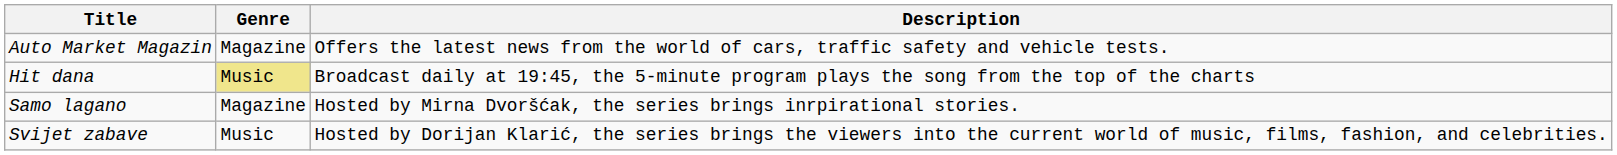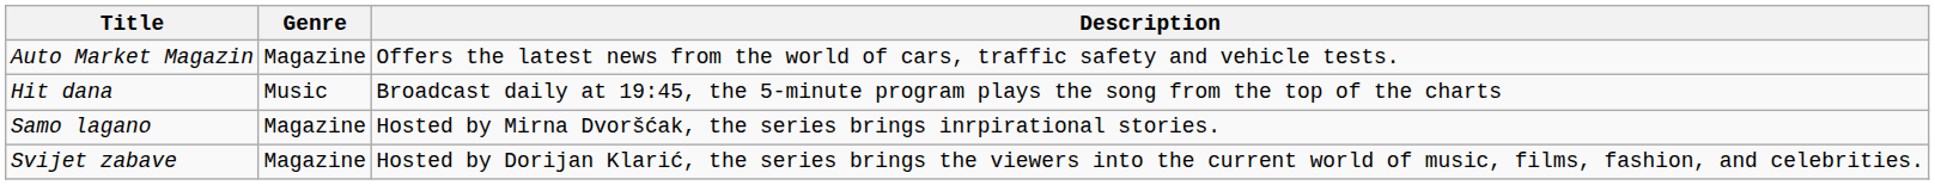 <table class="wikitable sortable" style="width:">
 <tr>
 <th>Title</th>
 <th>Genre</th>
 <th>Description</th>
 </tr>
 <tr>
 <td><em>Auto Market Magazin</em></td>
 <td>Magazine</td>
 <td>Offers the latest news from the world of cars, traffic safety and vehicle tests.</td>
 </tr>
 <tr>
 <td><em>Hit dana</em></td>
-<td style="background: khaki;">Music</td>
+<td>Music</td>
 <td>Broadcast daily at 19:45, the 5-minute program plays the song from the top of the charts</td>
 </tr>
 <tr>
 <td><em>Samo lagano</em></td>
 <td>Magazine</td>
 <td>Hosted by Mirna Dvoršćak, the series brings inrpirational stories.</td>
 </tr>
 <tr>
 <td><em>Svijet zabave</em></td>
-<td>Music</td>
+<td>Magazine</td>
 <td>Hosted by Dorijan Klarić, the series brings the viewers into the current world of music, films, fashion, and celebrities.</td>
 </tr>
 </table>
